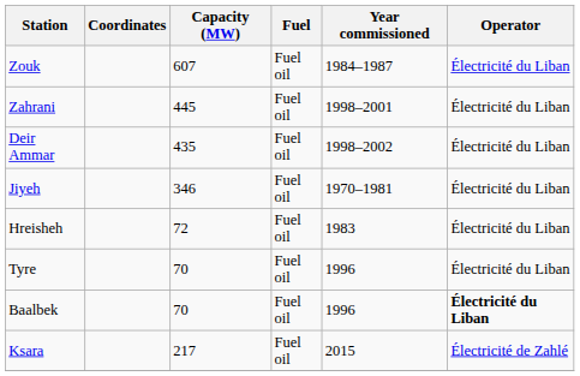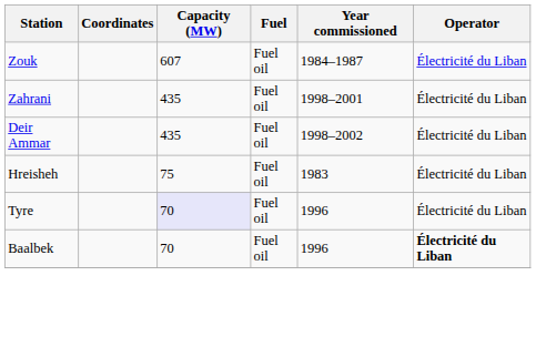 <table class="wikitable sortable">
 <tr>
 <th>Station</th>
 <th>Coordinates</th>
 <th>Capacity (<a href='#'>MW</a>)</th>
 <th>Fuel</th>
 <th>Year commissioned</th>
 <th>Operator</th>
 </tr>
 <tr>
 <td><a href='#'>Zouk</a></td>
 <td></td>
 <td>607</td>
 <td>Fuel oil</td>
 <td>1984–1987</td>
 <td><a href='#'>Électricité du Liban</a></td>
 </tr>
 <tr>
 <td><a href='#'>Zahrani</a></td>
 <td></td>
-<td>445</td>
+<td>435</td>
 <td>Fuel oil</td>
 <td>1998–2001</td>
 <td>Électricité du Liban</td>
 </tr>
 <tr>
 <td><a href='#'>Deir Ammar</a></td>
 <td></td>
 <td>435</td>
 <td>Fuel oil</td>
 <td>1998–2002</td>
 <td>Électricité du Liban</td>
 </tr>
 <tr>
-<td><a href='#'>Jiyeh</a></td>
-<td></td>
-<td>346</td>
-<td>Fuel oil</td>
-<td>1970–1981</td>
-<td>Électricité du Liban</td>
-</tr>
-<tr>
 <td>Hreisheh</td>
 <td></td>
-<td>72</td>
+<td>75</td>
 <td>Fuel oil</td>
 <td>1983</td>
 <td>Électricité du Liban</td>
 </tr>
 <tr>
 <td>Tyre</td>
 <td></td>
-<td>70</td>
+<td style="background: lavender;">70</td>
 <td>Fuel oil</td>
 <td>1996</td>
 <td>Électricité du Liban</td>
 </tr>
 <tr>
 <td>Baalbek</td>
 <td></td>
 <td>70</td>
 <td>Fuel oil</td>
 <td>1996</td>
 <td><strong>Électricité du Liban</strong></td>
 </tr>
 <tr>
-<td><a href='#'>Ksara</a></td>
-<td></td>
-<td>217</td>
-<td>Fuel oil</td>
-<td>2015</td>
-<td><a href='#'>Électricité de Zahlé</a></td>
-</tr>
-<tr>
 </tr>
 </table>
